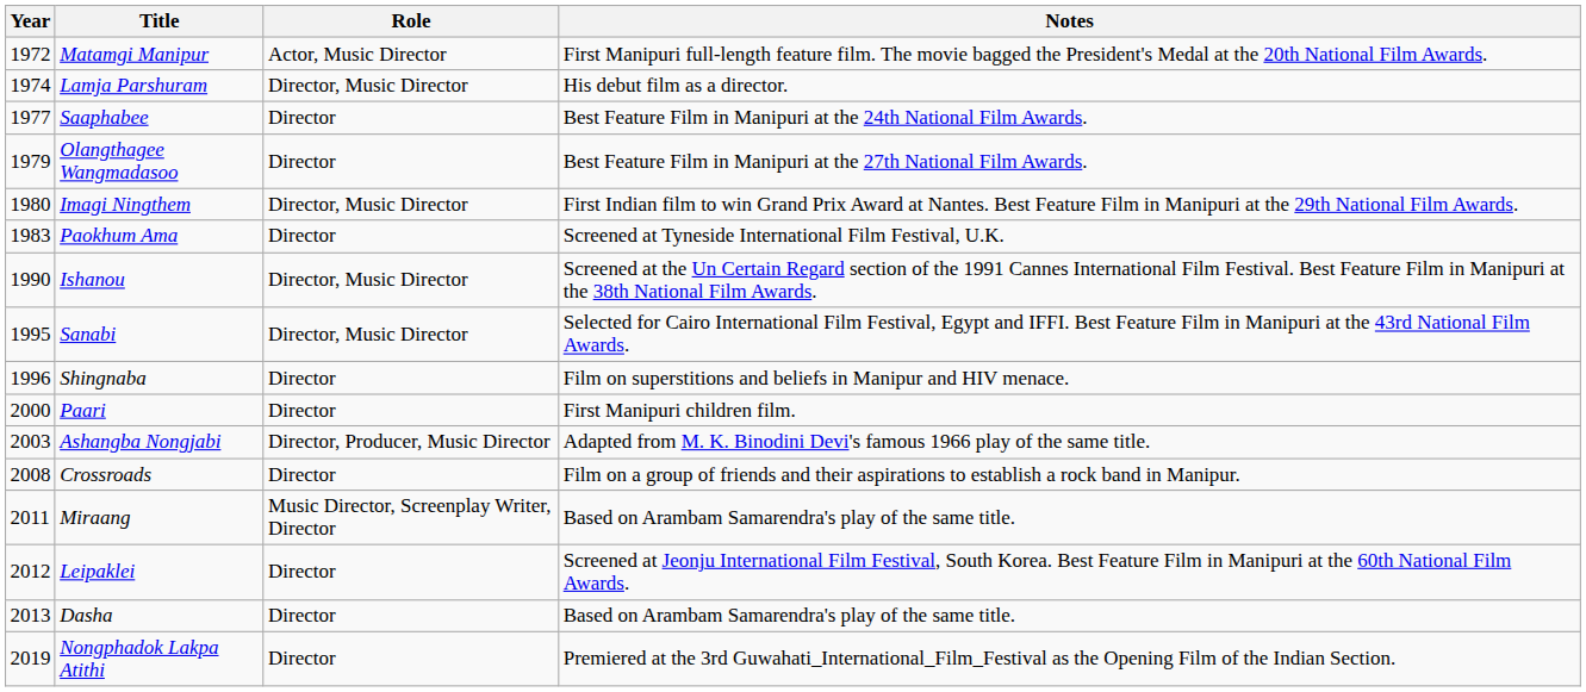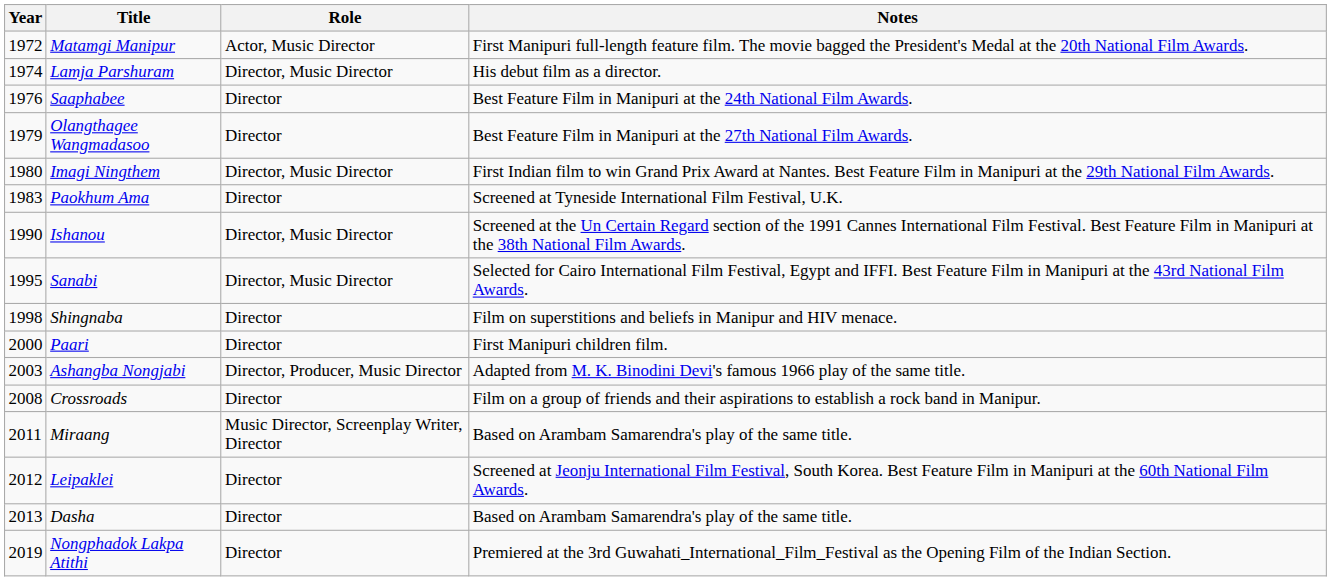 <table class="wikitable">
 <tr>
 <th>Year</th>
 <th>Title</th>
 <th>Role</th>
 <th>Notes</th>
 </tr>
 <tr>
 <td>1972</td>
 <td><em><a href='#'>Matamgi Manipur</a></em></td>
 <td>Actor, Music Director</td>
 <td>First Manipuri full-length feature film. The movie bagged the President's Medal at the <a href='#'>20th National Film Awards</a>.</td>
 </tr>
 <tr>
 <td>1974</td>
 <td><em><a href='#'>Lamja Parshuram</a></em></td>
 <td>Director, Music Director</td>
 <td>His debut film as a director.</td>
 </tr>
 <tr>
-<td>1977</td>
+<td>1976</td>
 <td><em><a href='#'>Saaphabee</a></em></td>
 <td>Director</td>
 <td>Best Feature Film in Manipuri at the <a href='#'>24th National Film Awards</a>.</td>
 </tr>
 <tr>
 <td>1979</td>
 <td><em><a href='#'>Olangthagee Wangmadasoo</a></em></td>
 <td>Director</td>
 <td>Best Feature Film in Manipuri at the <a href='#'>27th National Film Awards</a>.</td>
 </tr>
 <tr>
 <td>1980</td>
 <td><em><a href='#'>Imagi Ningthem</a></em></td>
 <td>Director, Music Director</td>
 <td>First Indian film to win Grand Prix Award at Nantes. Best Feature Film in Manipuri at the <a href='#'>29th National Film Awards</a>.</td>
 </tr>
 <tr>
 <td>1983</td>
 <td><em><a href='#'>Paokhum Ama</a></em></td>
 <td>Director</td>
 <td>Screened at Tyneside International Film Festival, U.K.</td>
 </tr>
 <tr>
 <td>1990</td>
 <td><em><a href='#'>Ishanou</a></em></td>
 <td>Director, Music Director</td>
 <td>Screened at the <a href='#'>Un Certain Regard</a> section of the 1991 Cannes International Film Festival. Best Feature Film in Manipuri at the <a href='#'>38th National Film Awards</a>.</td>
 </tr>
 <tr>
 <td>1995</td>
 <td><em><a href='#'>Sanabi</a></em></td>
 <td>Director, Music Director</td>
 <td>Selected for Cairo International Film Festival, Egypt and IFFI. Best Feature Film in Manipuri at the <a href='#'>43rd National Film Awards</a>.</td>
 </tr>
 <tr>
-<td>1996</td>
+<td>1998</td>
 <td><em>Shingnaba</em></td>
 <td>Director</td>
 <td>Film on superstitions and beliefs in Manipur and HIV menace.</td>
 </tr>
 <tr>
 <td>2000</td>
 <td><em><a href='#'>Paari</a></em></td>
 <td>Director</td>
 <td>First Manipuri children film.</td>
 </tr>
 <tr>
 <td>2003</td>
 <td><em><a href='#'>Ashangba Nongjabi</a></em></td>
 <td>Director, Producer, Music Director</td>
 <td>Adapted from <a href='#'>M. K. Binodini Devi</a>'s famous 1966 play of the same title.</td>
 </tr>
 <tr>
 <td>2008</td>
 <td><em>Crossroads</em></td>
 <td>Director</td>
 <td>Film on a group of friends and their aspirations to establish a rock band in Manipur.</td>
 </tr>
 <tr>
 <td>2011</td>
 <td><em>Miraang</em></td>
 <td>Music Director, Screenplay Writer, Director</td>
 <td>Based on Arambam Samarendra's play of the same title.</td>
 </tr>
 <tr>
 <td>2012</td>
 <td><em><a href='#'>Leipaklei</a></em></td>
 <td>Director</td>
 <td>Screened at <a href='#'>Jeonju International Film Festival</a>, South Korea. Best Feature Film in Manipuri at the <a href='#'>60th National Film Awards</a>.</td>
 </tr>
 <tr>
 <td>2013</td>
 <td><em>Dasha</em></td>
 <td>Director</td>
 <td>Based on Arambam Samarendra's play of the same title.</td>
 </tr>
 <tr>
 <td>2019</td>
 <td><em><a href='#'>Nongphadok Lakpa Atithi</a></em></td>
 <td>Director</td>
 <td>Premiered at the 3rd Guwahati_International_Film_Festival as the Opening Film of the Indian Section.</td>
 </tr>
 </table>
